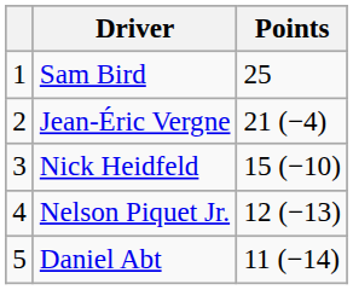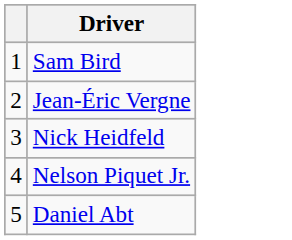 <table class="wikitable" style="font-size: 85%">
 <tr>
 <th scope="col"></th>
 <th scope="col">Driver</th>
-<th scope="col">Points</th>
 </tr>
 <tr>
 <td align="center">1</td>
 <td> <a href='#'>Sam Bird</a></td>
-<td align="left">25</td>
 </tr>
 <tr>
 <td align="center">2</td>
 <td> <a href='#'>Jean-Éric Vergne</a></td>
-<td align="left">21 (−4)</td>
 </tr>
 <tr>
 <td align="center">3</td>
 <td> <a href='#'>Nick Heidfeld</a></td>
-<td align="left">15 (−10)</td>
 </tr>
 <tr>
 <td align="center">4</td>
 <td> <a href='#'>Nelson Piquet Jr.</a></td>
-<td align="left">12 (−13)</td>
 </tr>
 <tr>
 <td align="center">5</td>
 <td> <a href='#'>Daniel Abt</a></td>
-<td align="left">11 (−14)</td>
 </tr>
 </table>
